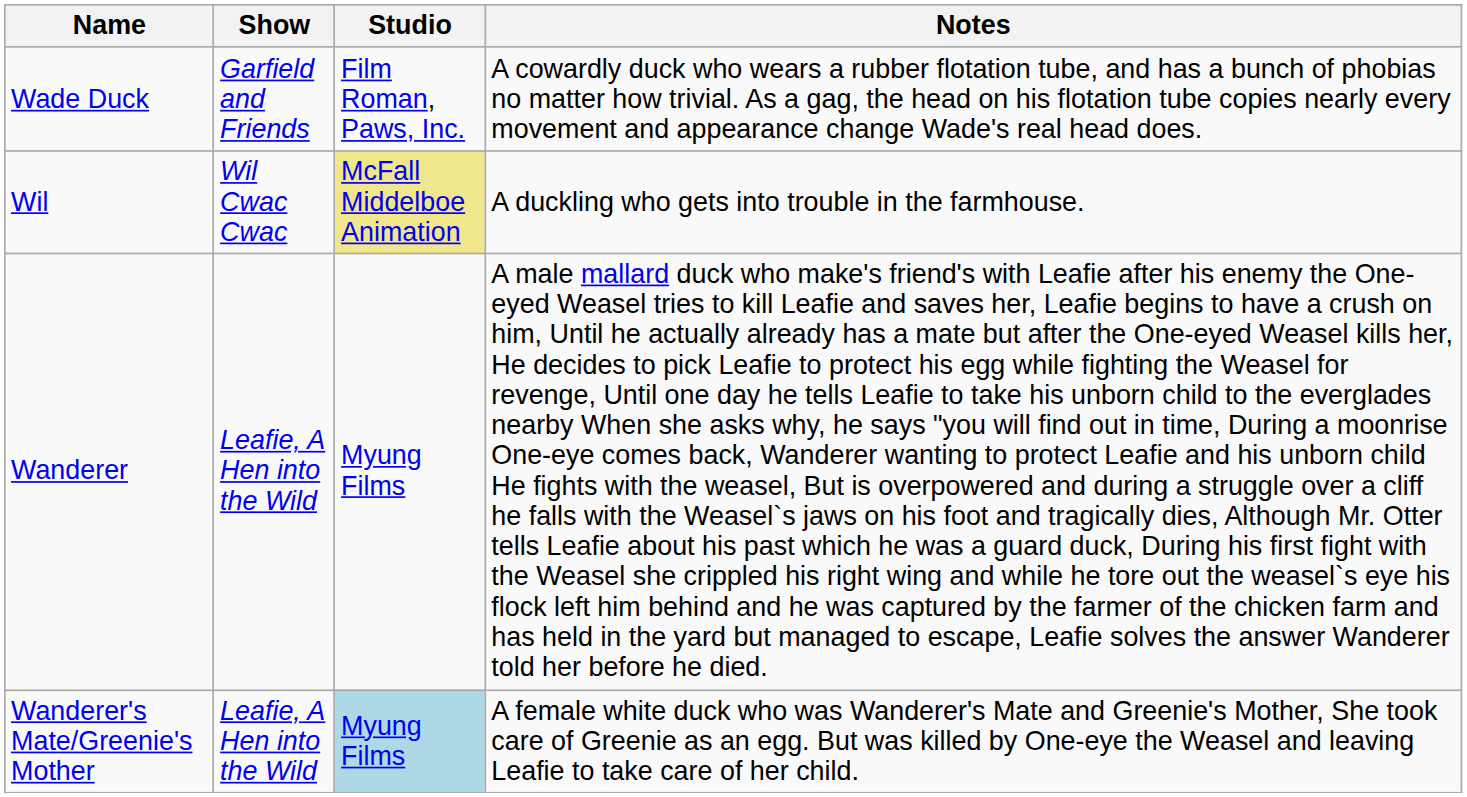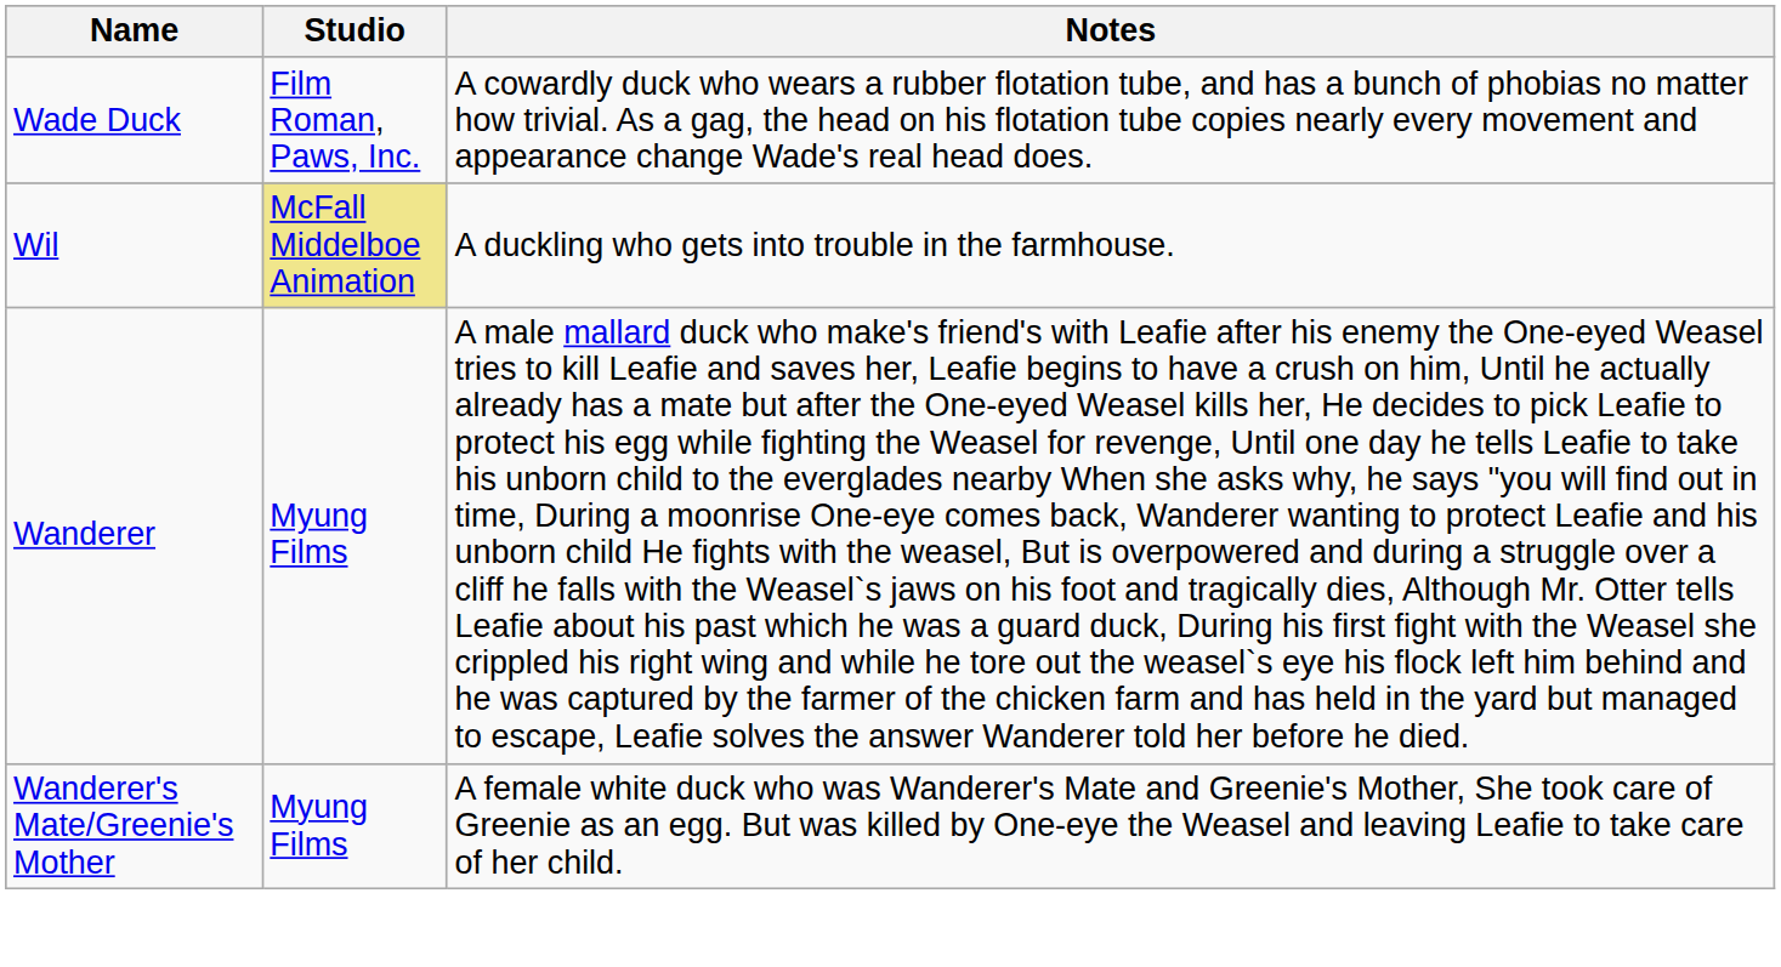 <table class="wikitable sortable">
 <tr>
 <th>Name</th>
-<th>Show</th>
 <th>Studio</th>
 <th>Notes</th>
 </tr>
 <tr>
 <td><a href='#'>Wade Duck</a></td>
-<td><em><a href='#'>Garfield and Friends</a></em></td>
 <td><a href='#'>Film Roman</a>, <a href='#'>Paws, Inc.</a></td>
 <td>A cowardly duck who wears a rubber flotation tube, and has a bunch of phobias no matter how trivial. As a gag, the head on his flotation tube copies nearly every movement and appearance change Wade's real head does.</td>
 </tr>
 <tr>
 <td><a href='#'>Wil</a></td>
-<td><em><a href='#'>Wil Cwac Cwac</a></em></td>
 <td style="background: khaki;"><a href='#'>McFall Middelboe Animation</a></td>
 <td>A duckling who gets into trouble in the farmhouse.</td>
 </tr>
 <tr>
 <td><a href='#'>Wanderer</a></td>
-<td><em><a href='#'>Leafie, A Hen into the Wild</a></em></td>
 <td><a href='#'>Myung Films</a></td>
 <td>A male <a href='#'>mallard</a> duck who make's friend's with Leafie after his enemy the One-eyed Weasel tries to kill Leafie and saves her, Leafie begins to have a crush on him, Until he actually already has a mate but after the One-eyed Weasel kills her, He decides to pick Leafie to protect his egg while fighting the Weasel for revenge, Until one day he tells Leafie to take his unborn child to the everglades nearby When she asks why, he says "you will find out in time, During a moonrise One-eye comes back, Wanderer wanting to protect Leafie and his unborn child He fights with the weasel, But is overpowered and during a struggle over a cliff he falls with the Weasel`s jaws on his foot and tragically dies, Although Mr. Otter tells Leafie about his past which he was a guard duck, During his first fight with the Weasel she crippled his right wing and while he tore out the weasel`s eye his flock left him behind and he was captured by the farmer of the chicken farm and has held in the yard but managed to escape, Leafie solves the answer Wanderer told her before he died.</td>
 </tr>
 <tr>
 <td><a href='#'>Wanderer's Mate/Greenie's Mother</a></td>
-<td><em><a href='#'>Leafie, A Hen into the Wild</a></em></td>
-<td style="background: lightblue;"><a href='#'>Myung Films</a></td>
+<td><a href='#'>Myung Films</a></td>
 <td>A female white duck who was Wanderer's Mate and Greenie's Mother, She took care of Greenie as an egg. But was killed by One-eye the Weasel and leaving Leafie to take care of her child.</td>
 </tr>
 </table>
